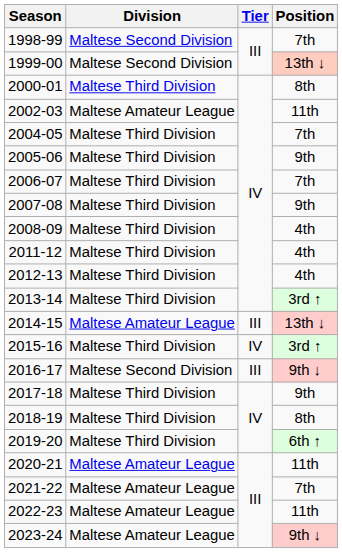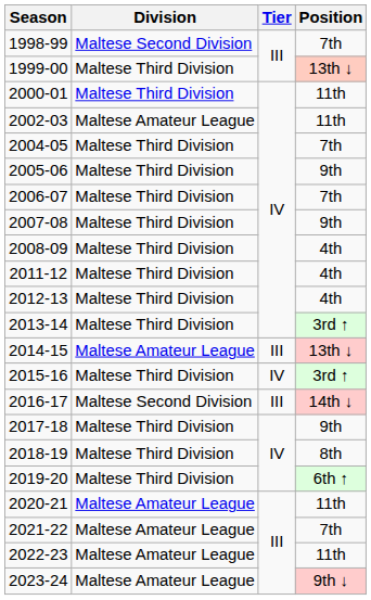 <table class="wikitable">
 <tr>
 <th>Season</th>
 <th>Division</th>
 <th><a href='#'>Tier</a></th>
 <th>Position</th>
 </tr>
 <tr align="center">
 <td>1998-99</td>
 <td align="left"><a href='#'>Maltese Second Division</a></td>
 <td rowspan="2">III</td>
 <td>7th</td>
 </tr>
 <tr align="center">
 <td>1999-00</td>
-<td align="left">Maltese Second Division</td>
+<td align="left">Maltese Third Division</td>
 <td bgcolor="ffccccc">13th ↓</td>
 </tr>
 <tr align="center">
 <td>2000-01</td>
 <td align="left"><a href='#'>Maltese Third Division</a></td>
 <td rowspan="10">IV</td>
-<td>8th</td>
+<td>11th</td>
 </tr>
 <tr align="center">
 <td>2002-03</td>
 <td align="left">Maltese Amateur League</td>
 <td>11th</td>
 </tr>
 <tr align="center">
 <td>2004-05</td>
 <td align="left">Maltese Third Division</td>
 <td>7th</td>
 </tr>
 <tr align="center">
 <td>2005-06</td>
 <td align="left">Maltese Third Division</td>
 <td>9th</td>
 </tr>
 <tr align="center">
 <td>2006-07</td>
 <td align="left">Maltese Third Division</td>
 <td>7th</td>
 </tr>
 <tr align="center">
 <td>2007-08</td>
 <td align="left">Maltese Third Division</td>
 <td>9th</td>
 </tr>
 <tr align="center">
 <td>2008-09</td>
 <td align="left">Maltese Third Division</td>
 <td>4th</td>
 </tr>
 <tr align="center">
 <td>2011-12</td>
 <td align="left">Maltese Third Division</td>
 <td>4th</td>
 </tr>
 <tr align="center">
 <td>2012-13</td>
 <td align="left">Maltese Third Division</td>
 <td>4th</td>
 </tr>
 <tr align="center">
 <td>2013-14</td>
 <td align="left">Maltese Third Division</td>
 <td bgcolor="ddffdd">3rd ↑</td>
 </tr>
 <tr align="center">
 <td>2014-15</td>
 <td align="left"><a href='#'>Maltese Amateur League</a></td>
 <td>III</td>
 <td bgcolor="ffcccc">13th ↓</td>
 </tr>
 <tr align="center">
 <td>2015-16</td>
 <td align="left">Maltese Third Division</td>
 <td>IV</td>
 <td bgcolor="ddffdd">3rd ↑</td>
 </tr>
 <tr align="center">
 <td>2016-17</td>
 <td align="left">Maltese Second Division</td>
 <td>III</td>
-<td bgcolor="ffcccc">9th ↓</td>
+<td bgcolor="ffcccc">14th ↓</td>
 </tr>
 <tr align="center">
 <td>2017-18</td>
 <td align="left">Maltese Third Division</td>
 <td rowspan="3">IV</td>
 <td>9th</td>
 </tr>
 <tr align="center">
 <td>2018-19</td>
 <td align="left">Maltese Third Division</td>
 <td>8th</td>
 </tr>
 <tr align="center">
 <td>2019-20</td>
 <td align="left">Maltese Third Division</td>
 <td bgcolor="ddffdd">6th ↑</td>
 </tr>
 <tr align="center">
 <td>2020-21</td>
 <td align="left"><a href='#'>Maltese Amateur League</a></td>
 <td rowspan="4">III</td>
 <td>11th</td>
 </tr>
 <tr align="center">
 <td>2021-22</td>
 <td align="left">Maltese Amateur League</td>
 <td>7th</td>
 </tr>
 <tr align="center">
 <td>2022-23</td>
 <td align="left">Maltese Amateur League</td>
 <td>11th</td>
 </tr>
 <tr align="center">
 <td>2023-24</td>
 <td align="left">Maltese Amateur League</td>
 <td bgcolor="ffcccc">9th ↓</td>
 </tr>
 </table>
